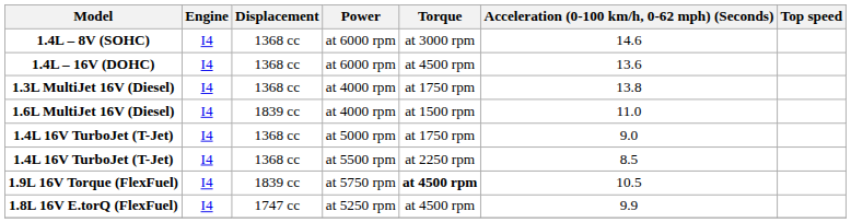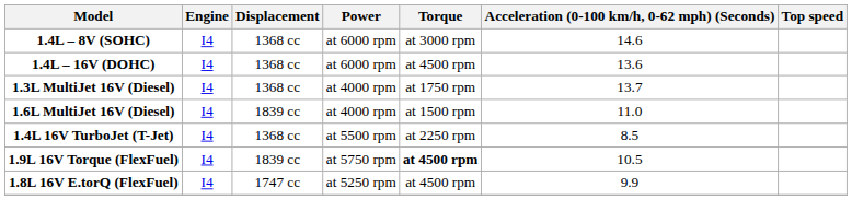 <table class="wikitable" style="text-align:center; font-size:91%;">
 <tr>
 <th>Model</th>
 <th>Engine</th>
 <th>Displacement</th>
 <th>Power</th>
 <th>Torque</th>
 <th>Acceleration (0-100 km/h, 0-62 mph) (Seconds)</th>
 <th>Top speed</th>
 </tr>
 <tr style="background:#fff;">
 <td><strong>1.4L – 8V (SOHC)</strong></td>
 <td><a href='#'>I4</a></td>
 <td>1368 cc</td>
 <td> at 6000 rpm</td>
 <td> at 3000 rpm</td>
 <td>14.6</td>
 <td></td>
 </tr>
 <tr style="background:#fff;">
 <td><strong>1.4L – 16V (DOHC)</strong></td>
 <td><a href='#'>I4</a></td>
 <td>1368 cc</td>
 <td> at 6000 rpm</td>
 <td> at 4500 rpm</td>
 <td>13.6</td>
 <td></td>
 </tr>
 <tr style="background:#fff;">
 <td><strong>1.3L MultiJet 16V (Diesel)</strong></td>
 <td><a href='#'>I4</a></td>
 <td>1368 cc</td>
 <td> at 4000 rpm</td>
 <td> at 1750 rpm</td>
-<td>13.8</td>
+<td>13.7</td>
 <td></td>
 </tr>
 <tr style="background:#fff;">
 <td><strong>1.6L MultiJet 16V (Diesel)</strong></td>
 <td><a href='#'>I4</a></td>
 <td>1839 cc</td>
 <td> at 4000 rpm</td>
 <td> at 1500 rpm</td>
 <td>11.0</td>
-<td></td>
-</tr>
-<tr style="background:#fff;">
-<td><strong>1.4L 16V TurboJet (T-Jet)</strong></td>
-<td><a href='#'>I4</a></td>
-<td>1368 cc</td>
-<td> at 5000 rpm</td>
-<td> at 1750 rpm</td>
-<td>9.0</td>
 <td></td>
 </tr>
 <tr style="background:#fff;">
 <td><strong>1.4L 16V TurboJet (T-Jet)</strong></td>
 <td><a href='#'>I4</a></td>
 <td>1368 cc</td>
 <td> at 5500 rpm</td>
 <td> at 2250 rpm</td>
 <td>8.5</td>
 <td></td>
 </tr>
 <tr style="background:#fff;">
 <td><strong>1.9L 16V Torque (FlexFuel)</strong></td>
 <td><a href='#'>I4</a></td>
 <td>1839 cc</td>
 <td> at 5750 rpm</td>
 <td><strong> at 4500 rpm</strong></td>
 <td>10.5</td>
 <td></td>
 </tr>
 <tr style="background:#fff;">
 <td><strong>1.8L 16V E.torQ (FlexFuel)</strong></td>
 <td><a href='#'>I4</a></td>
 <td>1747 cc</td>
 <td> at 5250 rpm</td>
 <td> at 4500 rpm</td>
 <td>9.9</td>
 <td></td>
 </tr>
 <tr style="background:#fff;">
 </tr>
 </table>
